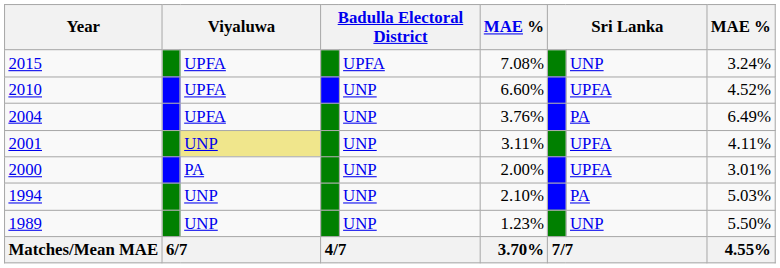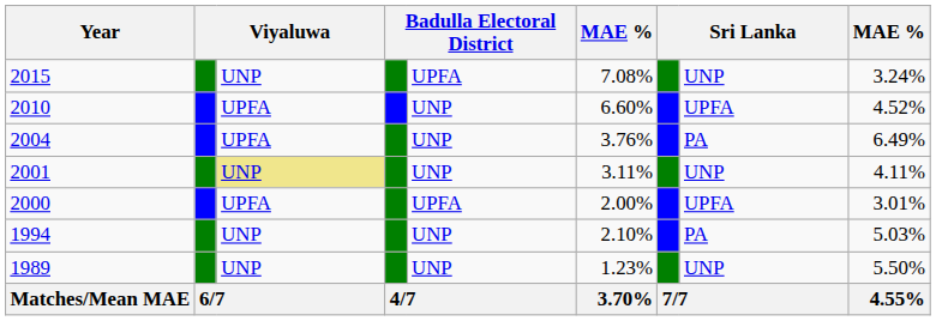 <table class="wikitable">
 <tr>
 <th>Year</th>
 <th colspan="2" width="144px">Viyaluwa</th>
 <th colspan="2" width="144px"><a href='#'>Badulla Electoral District</a></th>
 <th><a href='#'>MAE</a> %</th>
 <th colspan="2" width="144px">Sri Lanka</th>
 <th>MAE %</th>
 </tr>
 <tr>
 <td><a href='#'>2015</a></td>
 <td style="background-color:green;" width="10px"></td>
-<td style="text-align:left;"><a href='#'>UPFA</a></td>
+<td style="text-align:left;"><a href='#'>UNP</a></td>
 <td style="background-color:green;" width="10px"></td>
 <td style="text-align:left;"><a href='#'>UPFA</a></td>
 <td style="text-align:right;">7.08%</td>
 <td style="background-color:green;" width="10px"></td>
 <td style="text-align:left;"><a href='#'>UNP</a></td>
 <td style="text-align:right;">3.24%</td>
 </tr>
 <tr>
 <td><a href='#'>2010</a></td>
 <td style="background-color:blue;" width="10px"></td>
 <td style="text-align:left;"><a href='#'>UPFA</a></td>
 <td style="background-color:blue;" width="10px"></td>
 <td style="text-align:left;"><a href='#'>UNP</a></td>
 <td style="text-align:right;">6.60%</td>
 <td style="background-color:blue;" width="10px"></td>
 <td style="text-align:left;"><a href='#'>UPFA</a></td>
 <td style="text-align:right;">4.52%</td>
 </tr>
 <tr>
 <td><a href='#'>2004</a></td>
 <td style="background-color:blue;" width="10px"></td>
 <td style="text-align:left;"><a href='#'>UPFA</a></td>
 <td style="background-color:green;" width="10px"></td>
 <td style="text-align:left;"><a href='#'>UNP</a></td>
 <td style="text-align:right;">3.76%</td>
 <td style="background-color:blue;" width="10px"></td>
 <td style="text-align:left;"><a href='#'>PA</a></td>
 <td style="text-align:right;">6.49%</td>
 </tr>
 <tr>
 <td><a href='#'>2001</a></td>
 <td style="background-color:green;" width="10px"></td>
 <td style="background: khaki; text-align:left;"><a href='#'>UNP</a></td>
 <td style="background-color:green;" width="10px"></td>
 <td style="text-align:left;"><a href='#'>UNP</a></td>
 <td style="text-align:right;">3.11%</td>
 <td style="background-color:green;" width="10px"></td>
-<td style="text-align:left;"><a href='#'>UPFA</a></td>
+<td style="text-align:left;"><a href='#'>UNP</a></td>
 <td style="text-align:right;">4.11%</td>
 </tr>
 <tr>
 <td><a href='#'>2000</a></td>
 <td style="background-color:blue;" width="10px"></td>
-<td style="text-align:left;"><a href='#'>PA</a></td>
+<td style="text-align:left;"><a href='#'>UPFA</a></td>
 <td style="background-color:green;" width="10px"></td>
-<td style="text-align:left;"><a href='#'>UNP</a></td>
+<td style="text-align:left;"><a href='#'>UPFA</a></td>
 <td style="text-align:right;">2.00%</td>
 <td style="background-color:blue;" width="10px"></td>
 <td style="text-align:left;"><a href='#'>UPFA</a></td>
 <td style="text-align:right;">3.01%</td>
 </tr>
 <tr>
 <td><a href='#'>1994</a></td>
 <td style="background-color:green;" width="10px"></td>
 <td style="text-align:left;"><a href='#'>UNP</a></td>
 <td style="background-color:green;" width="10px"></td>
 <td style="text-align:left;"><a href='#'>UNP</a></td>
 <td style="text-align:right;">2.10%</td>
 <td style="background-color:blue;" width="10px"></td>
 <td style="text-align:left;"><a href='#'>PA</a></td>
 <td style="text-align:right;">5.03%</td>
 </tr>
 <tr>
 <td><a href='#'>1989</a></td>
 <td style="background-color:green;" width="10px"></td>
 <td style="text-align:left;"><a href='#'>UNP</a></td>
 <td style="background-color:green;" width="10px"></td>
 <td style="text-align:left;"><a href='#'>UNP</a></td>
 <td style="text-align:right;">1.23%</td>
 <td style="background-color:green;" width="10px"></td>
 <td style="text-align:left;"><a href='#'>UNP</a></td>
 <td style="text-align:right;">5.50%</td>
 </tr>
 <tr>
 <th>Matches/Mean MAE</th>
 <th style="text-align:left;"colspan="2" width="144px">6/7</th>
 <th style="text-align:left;"colspan="2" width="144px">4/7</th>
 <th style="text-align:right;">3.70%</th>
 <th style="text-align:left;"colspan="2" width="144px">7/7</th>
 <th style="text-align:right;">4.55%</th>
 </tr>
 </table>
